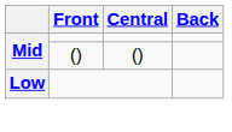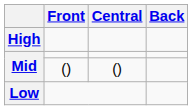 <table class="wikitable" style="text-align:center">
 <tr>
 <th></th>
 <th><a href='#'>Front</a></th>
 <th><a href='#'>Central</a></th>
 <th><a href='#'>Back</a></th>
+</tr>
+<tr>
+<th><a href='#'>High</a></th>
+<td></td>
+<td></td>
+<td></td>
 </tr>
 <tr>
 <th rowspan="2"><a href='#'>Mid</a></th>
 <td></td>
 <td></td>
 <td></td>
 </tr>
 <tr>
 <td>()</td>
 <td>()</td>
 <td></td>
 </tr>
 <tr>
 <th><a href='#'>Low</a></th>
 <td colspan="2"></td>
 <td></td>
 </tr>
 </table>
